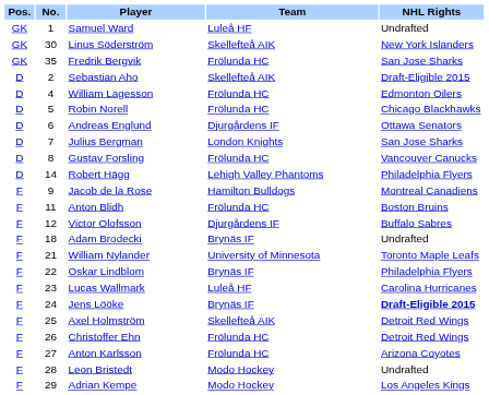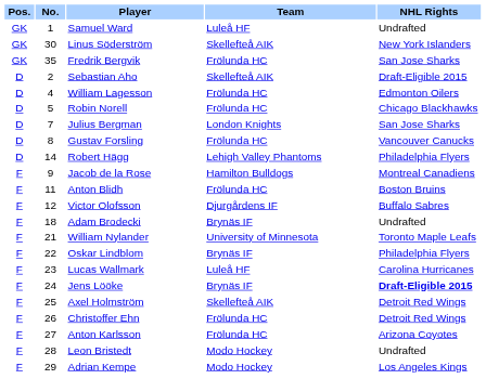 <table border="0" cellspacing="2" cellpadding="2">
 <tr bgcolor=AAD0FF>
 <th width=40>Pos.</th>
 <th width=40>No.</th>
 <th width=200>Player</th>
 <th width=250>Team</th>
 <th width=150>NHL Rights</th>
 </tr>
 <tr>
 <td style="text-align:center;"><a href='#'>GK</a></td>
 <td style="text-align:center;">1</td>
 <td><a href='#'>Samuel Ward</a></td>
 <td> <a href='#'>Luleå HF</a></td>
 <td>Undrafted</td>
 </tr>
 <tr>
 <td style="text-align:center;"><a href='#'>GK</a></td>
 <td style="text-align:center;">30</td>
 <td><a href='#'>Linus Söderström</a></td>
 <td> <a href='#'>Skellefteå AIK</a></td>
 <td><a href='#'>New York Islanders</a></td>
 </tr>
 <tr>
 <td style="text-align:center;"><a href='#'>GK</a></td>
 <td style="text-align:center;">35</td>
 <td><a href='#'>Fredrik Bergvik</a></td>
 <td> <a href='#'>Frölunda HC</a></td>
 <td><a href='#'>San Jose Sharks</a></td>
 </tr>
 <tr>
 <td style="text-align:center;"><a href='#'>D</a></td>
 <td style="text-align:center;">2</td>
 <td><a href='#'>Sebastian Aho</a></td>
 <td> <a href='#'>Skellefteå AIK</a></td>
 <td><a href='#'>Draft-Eligible 2015</a></td>
 </tr>
 <tr>
 <td style="text-align:center;"><a href='#'>D</a></td>
 <td style="text-align:center;">4</td>
 <td><a href='#'>William Lagesson</a></td>
 <td> <a href='#'>Frölunda HC</a></td>
 <td><a href='#'>Edmonton Oilers</a></td>
 </tr>
 <tr>
 <td style="text-align:center;"><a href='#'>D</a></td>
 <td style="text-align:center;">5</td>
 <td><a href='#'>Robin Norell</a></td>
 <td> <a href='#'>Frölunda HC</a></td>
 <td><a href='#'>Chicago Blackhawks</a></td>
-</tr>
-<tr>
-<td style="text-align:center;"><a href='#'>D</a></td>
-<td style="text-align:center;">6</td>
-<td><a href='#'>Andreas Englund</a></td>
-<td> <a href='#'>Djurgårdens IF</a></td>
-<td><a href='#'>Ottawa Senators</a></td>
 </tr>
 <tr>
 <td style="text-align:center;"><a href='#'>D</a></td>
 <td style="text-align:center;">7</td>
 <td><a href='#'>Julius Bergman</a></td>
 <td> <a href='#'>London Knights</a></td>
 <td><a href='#'>San Jose Sharks</a></td>
 </tr>
 <tr>
 <td style="text-align:center;"><a href='#'>D</a></td>
 <td style="text-align:center;">8</td>
 <td><a href='#'>Gustav Forsling</a></td>
 <td> <a href='#'>Frölunda HC</a></td>
 <td><a href='#'>Vancouver Canucks</a></td>
 </tr>
 <tr>
 <td style="text-align:center;"><a href='#'>D</a></td>
 <td style="text-align:center;">14</td>
 <td><a href='#'>Robert Hägg</a></td>
 <td> <a href='#'>Lehigh Valley Phantoms</a></td>
 <td><a href='#'>Philadelphia Flyers</a></td>
 </tr>
 <tr>
 <td style="text-align:center;"><a href='#'>F</a></td>
 <td style="text-align:center;">9</td>
 <td><a href='#'>Jacob de la Rose</a></td>
 <td> <a href='#'>Hamilton Bulldogs</a></td>
 <td><a href='#'>Montreal Canadiens</a></td>
 </tr>
 <tr>
 <td style="text-align:center;"><a href='#'>F</a></td>
 <td style="text-align:center;">11</td>
 <td><a href='#'>Anton Blidh</a></td>
 <td> <a href='#'>Frölunda HC</a></td>
 <td><a href='#'>Boston Bruins</a></td>
 </tr>
 <tr>
 <td style="text-align:center;"><a href='#'>F</a></td>
 <td style="text-align:center;">12</td>
 <td><a href='#'>Victor Olofsson</a></td>
 <td> <a href='#'>Djurgårdens IF</a></td>
 <td><a href='#'>Buffalo Sabres</a></td>
 </tr>
 <tr>
 <td style="text-align:center;"><a href='#'>F</a></td>
 <td style="text-align:center;">18</td>
 <td><a href='#'>Adam Brodecki</a></td>
 <td> <a href='#'>Brynäs IF</a></td>
 <td>Undrafted</td>
 </tr>
 <tr>
 <td style="text-align:center;"><a href='#'>F</a></td>
 <td style="text-align:center;">21</td>
 <td><a href='#'>William Nylander</a></td>
 <td> <a href='#'>University of Minnesota</a></td>
 <td><a href='#'>Toronto Maple Leafs</a></td>
 </tr>
 <tr>
 <td style="text-align:center;"><a href='#'>F</a></td>
 <td style="text-align:center;">22</td>
 <td><a href='#'>Oskar Lindblom</a></td>
 <td> <a href='#'>Brynäs IF</a></td>
 <td><a href='#'>Philadelphia Flyers</a></td>
 </tr>
 <tr>
 <td style="text-align:center;"><a href='#'>F</a></td>
 <td style="text-align:center;">23</td>
 <td><a href='#'>Lucas Wallmark</a></td>
 <td> <a href='#'>Luleå HF</a></td>
 <td><a href='#'>Carolina Hurricanes</a></td>
 </tr>
 <tr>
 <td style="text-align:center;"><a href='#'>F</a></td>
 <td style="text-align:center;">24</td>
 <td><a href='#'>Jens Lööke</a></td>
 <td> <a href='#'>Brynäs IF</a></td>
 <td><strong><a href='#'>Draft-Eligible 2015</a></strong></td>
 </tr>
 <tr>
 <td style="text-align:center;"><a href='#'>F</a></td>
 <td style="text-align:center;">25</td>
 <td><a href='#'>Axel Holmström</a></td>
 <td> <a href='#'>Skellefteå AIK</a></td>
 <td><a href='#'>Detroit Red Wings</a></td>
 </tr>
 <tr>
 <td style="text-align:center;"><a href='#'>F</a></td>
 <td style="text-align:center;">26</td>
 <td><a href='#'>Christoffer Ehn</a></td>
 <td> <a href='#'>Frölunda HC</a></td>
 <td><a href='#'>Detroit Red Wings</a></td>
 </tr>
 <tr>
 <td style="text-align:center;"><a href='#'>F</a></td>
 <td style="text-align:center;">27</td>
 <td><a href='#'>Anton Karlsson</a></td>
 <td> <a href='#'>Frölunda HC</a></td>
 <td><a href='#'>Arizona Coyotes</a></td>
 </tr>
 <tr>
 <td style="text-align:center;"><a href='#'>F</a></td>
 <td style="text-align:center;">28</td>
 <td><a href='#'>Leon Bristedt</a></td>
 <td> <a href='#'>Modo Hockey</a></td>
 <td>Undrafted</td>
 </tr>
 <tr>
 <td style="text-align:center;"><a href='#'>F</a></td>
 <td style="text-align:center;">29</td>
 <td><a href='#'>Adrian Kempe</a></td>
 <td> <a href='#'>Modo Hockey</a></td>
 <td><a href='#'>Los Angeles Kings</a></td>
 </tr>
 </table>
